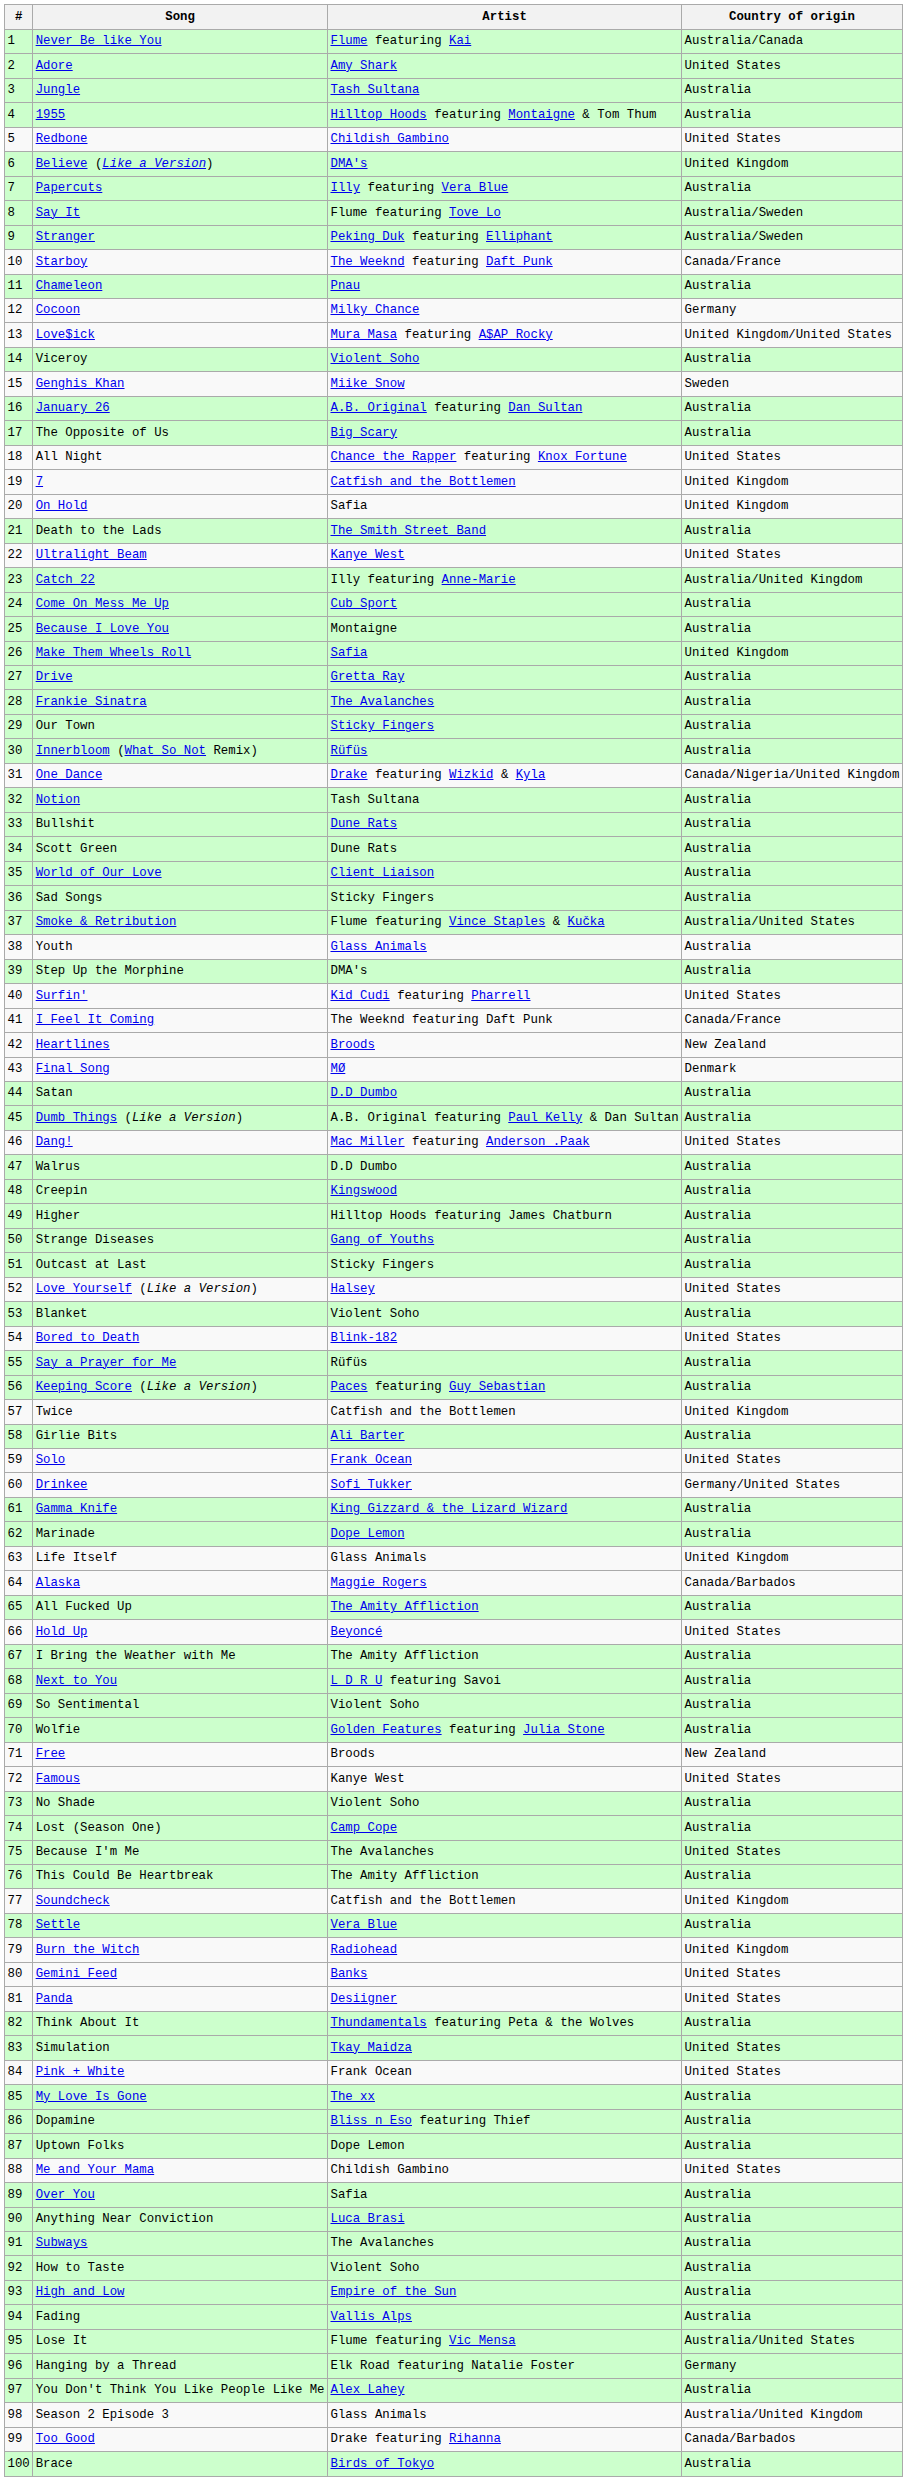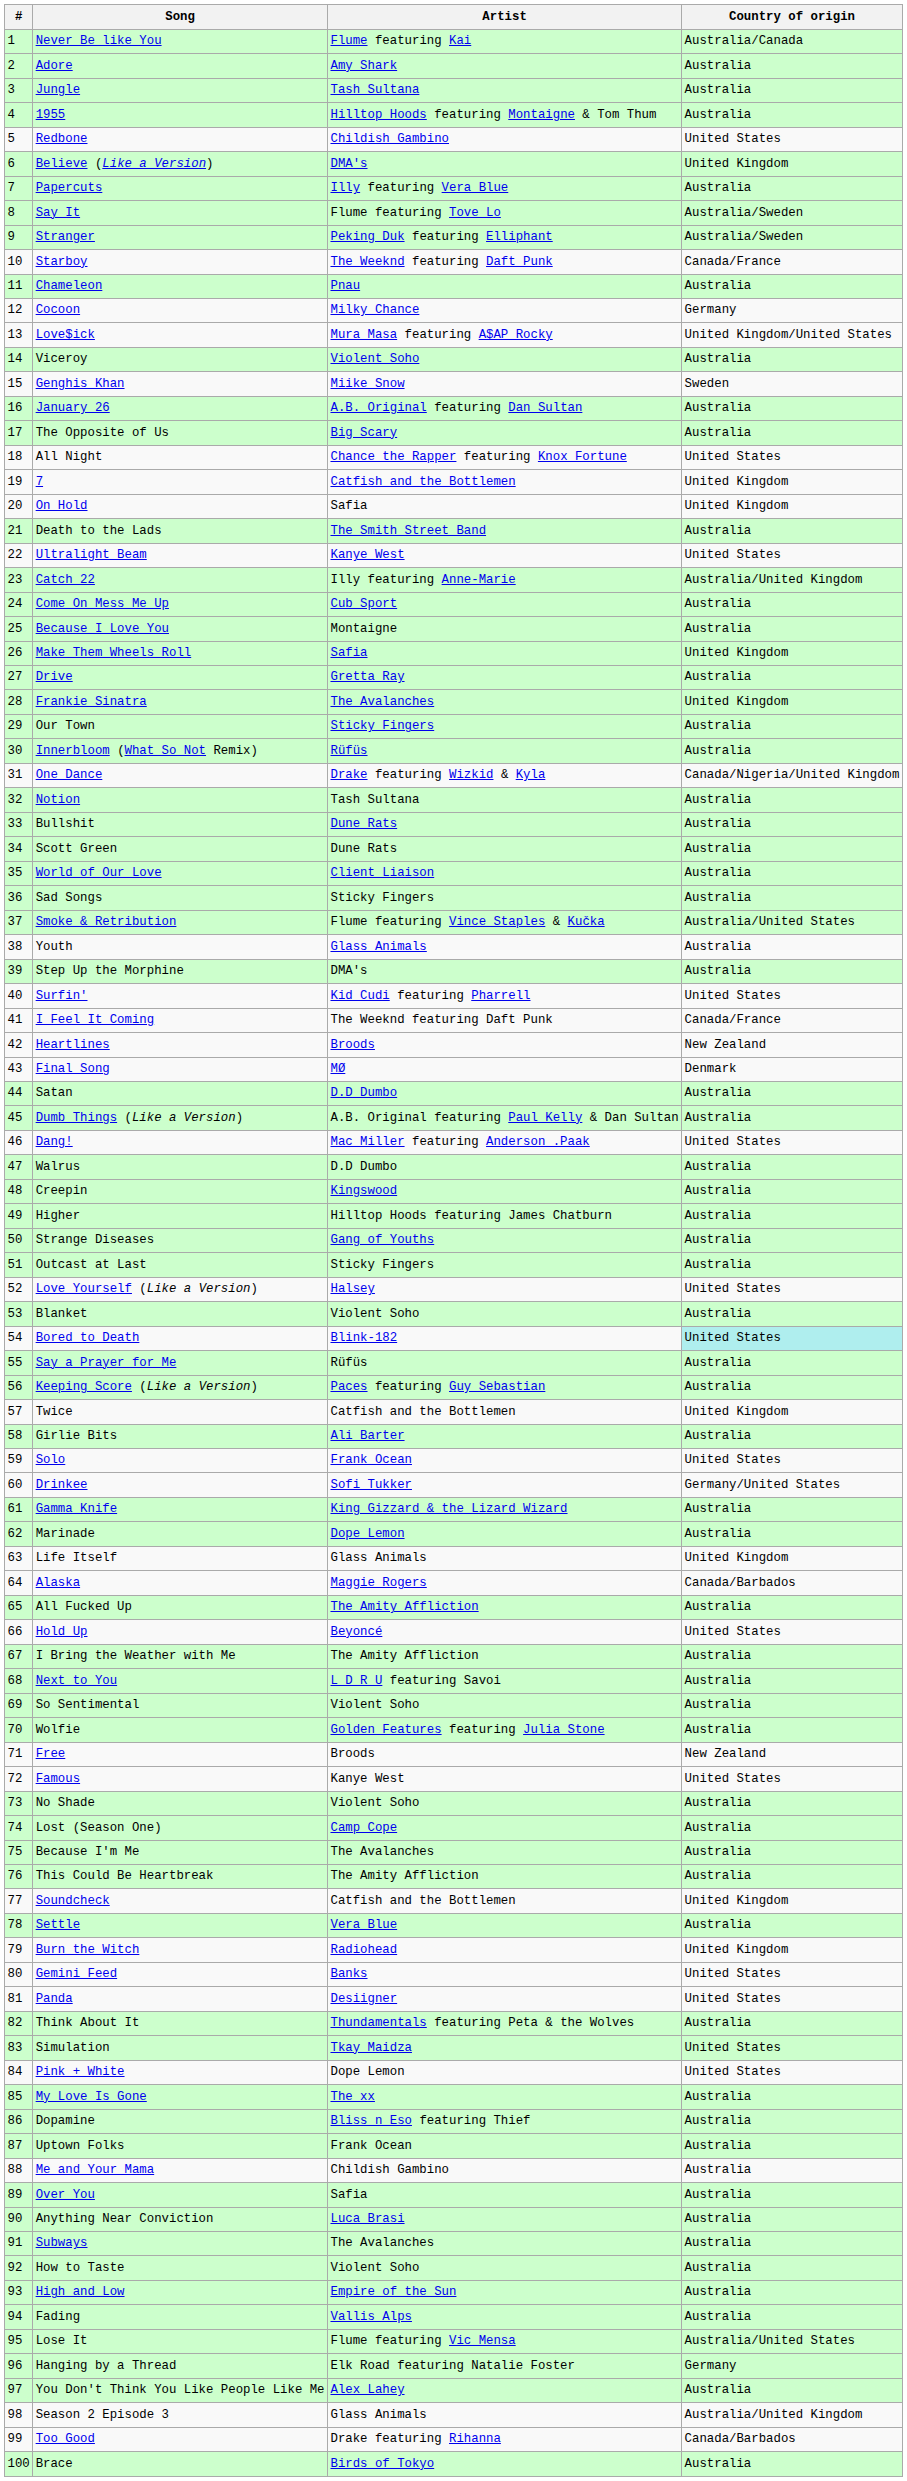 <table class="wikitable sortable" style="font-size:0.95em;line-height:1.5em;">
 <tr>
 <th>#</th>
 <th>Song</th>
 <th>Artist</th>
 <th>Country of origin</th>
 </tr>
 <tr style="background-color: #ccffcc">
 <td>1</td>
 <td><a href='#'>Never Be like You</a></td>
 <td><a href='#'>Flume</a> featuring <a href='#'>Kai</a></td>
 <td>Australia/Canada</td>
 </tr>
 <tr style="background-color: #ccffcc">
 <td>2</td>
 <td><a href='#'>Adore</a></td>
 <td><a href='#'>Amy Shark</a></td>
-<td>United States</td>
+<td>Australia</td>
 </tr>
 <tr style="background-color: #ccffcc">
 <td>3</td>
 <td><a href='#'>Jungle</a></td>
 <td><a href='#'>Tash Sultana</a></td>
 <td>Australia</td>
 </tr>
 <tr style="background-color: #ccffcc">
 <td>4</td>
 <td><a href='#'>1955</a></td>
 <td><a href='#'>Hilltop Hoods</a> featuring <a href='#'>Montaigne</a> & Tom Thum</td>
 <td>Australia</td>
 </tr>
 <tr>
 <td>5</td>
 <td><a href='#'>Redbone</a></td>
 <td><a href='#'>Childish Gambino</a></td>
 <td>United States</td>
 </tr>
 <tr style="background-color: #ccffcc">
 <td>6</td>
 <td><a href='#'>Believe</a> (<em><a href='#'>Like a Version</a></em>)</td>
 <td><a href='#'>DMA's</a></td>
 <td>United Kingdom</td>
 </tr>
 <tr style="background-color: #ccffcc">
 <td>7</td>
 <td><a href='#'>Papercuts</a></td>
 <td><a href='#'>Illy</a> featuring <a href='#'>Vera Blue</a></td>
 <td>Australia</td>
 </tr>
 <tr style="background-color: #ccffcc">
 <td>8</td>
 <td><a href='#'>Say It</a></td>
 <td>Flume featuring <a href='#'>Tove Lo</a></td>
 <td>Australia/Sweden</td>
 </tr>
 <tr style="background-color: #ccffcc">
 <td>9</td>
 <td><a href='#'>Stranger</a></td>
 <td><a href='#'>Peking Duk</a> featuring <a href='#'>Elliphant</a></td>
 <td>Australia/Sweden</td>
 </tr>
 <tr>
 <td>10</td>
 <td><a href='#'>Starboy</a></td>
 <td><a href='#'>The Weeknd</a> featuring <a href='#'>Daft Punk</a></td>
 <td>Canada/France</td>
 </tr>
 <tr style="background-color: #ccffcc">
 <td>11</td>
 <td><a href='#'>Chameleon</a></td>
 <td><a href='#'>Pnau</a></td>
 <td>Australia</td>
 </tr>
 <tr>
 <td>12</td>
 <td><a href='#'>Cocoon</a></td>
 <td><a href='#'>Milky Chance</a></td>
 <td>Germany</td>
 </tr>
 <tr>
 <td>13</td>
 <td><a href='#'>Love$ick</a></td>
 <td><a href='#'>Mura Masa</a> featuring <a href='#'>A$AP Rocky</a></td>
 <td>United Kingdom/United States</td>
 </tr>
 <tr style="background-color: #ccffcc">
 <td>14</td>
 <td>Viceroy</td>
 <td><a href='#'>Violent Soho</a></td>
 <td>Australia</td>
 </tr>
 <tr>
 <td>15</td>
 <td><a href='#'>Genghis Khan</a></td>
 <td><a href='#'>Miike Snow</a></td>
 <td>Sweden</td>
 </tr>
 <tr style="background-color: #ccffcc">
 <td>16</td>
 <td><a href='#'>January 26</a></td>
 <td><a href='#'>A.B. Original</a> featuring <a href='#'>Dan Sultan</a></td>
 <td>Australia</td>
 </tr>
 <tr style="background-color: #ccffcc">
 <td>17</td>
 <td>The Opposite of Us</td>
 <td><a href='#'>Big Scary</a></td>
 <td>Australia</td>
 </tr>
 <tr>
 <td>18</td>
 <td>All Night</td>
 <td><a href='#'>Chance the Rapper</a> featuring <a href='#'>Knox Fortune</a></td>
 <td>United States</td>
 </tr>
 <tr>
 <td>19</td>
 <td><a href='#'>7</a></td>
 <td><a href='#'>Catfish and the Bottlemen</a></td>
 <td>United Kingdom</td>
 </tr>
 <tr>
 <td>20</td>
 <td><a href='#'>On Hold</a></td>
 <td>Safia</td>
 <td>United Kingdom</td>
 </tr>
 <tr style="background-color: #ccffcc">
 <td>21</td>
 <td>Death to the Lads</td>
 <td><a href='#'>The Smith Street Band</a></td>
 <td>Australia</td>
 </tr>
 <tr>
 <td>22</td>
 <td><a href='#'>Ultralight Beam</a></td>
 <td><a href='#'>Kanye West</a></td>
 <td>United States</td>
 </tr>
 <tr style="background-color: #ccffcc">
 <td>23</td>
 <td><a href='#'>Catch 22</a></td>
 <td>Illy featuring <a href='#'>Anne-Marie</a></td>
 <td>Australia/United Kingdom</td>
 </tr>
 <tr style="background-color: #ccffcc">
 <td>24</td>
 <td><a href='#'>Come On Mess Me Up</a></td>
 <td><a href='#'>Cub Sport</a></td>
 <td>Australia</td>
 </tr>
 <tr style="background-color: #ccffcc">
 <td>25</td>
 <td><a href='#'>Because I Love You</a></td>
 <td>Montaigne</td>
 <td>Australia</td>
 </tr>
 <tr style="background-color: #ccffcc">
 <td>26</td>
 <td><a href='#'>Make Them Wheels Roll</a></td>
 <td><a href='#'>Safia</a></td>
 <td>United Kingdom</td>
 </tr>
 <tr style="background-color: #ccffcc">
 <td>27</td>
 <td><a href='#'>Drive</a></td>
 <td><a href='#'>Gretta Ray</a></td>
 <td>Australia</td>
 </tr>
 <tr style="background-color: #ccffcc">
 <td>28</td>
 <td><a href='#'>Frankie Sinatra</a></td>
 <td><a href='#'>The Avalanches</a></td>
-<td>Australia</td>
+<td>United Kingdom</td>
 </tr>
 <tr style="background-color: #ccffcc">
 <td>29</td>
 <td>Our Town</td>
 <td><a href='#'>Sticky Fingers</a></td>
 <td>Australia</td>
 </tr>
 <tr style="background-color: #ccffcc">
 <td>30</td>
 <td><a href='#'>Innerbloom</a> (<a href='#'>What So Not</a> Remix)</td>
 <td><a href='#'>Rüfüs</a></td>
 <td>Australia</td>
 </tr>
 <tr>
 <td>31</td>
 <td><a href='#'>One Dance</a></td>
 <td><a href='#'>Drake</a> featuring <a href='#'>Wizkid</a> & <a href='#'>Kyla</a></td>
 <td>Canada/Nigeria/United Kingdom</td>
 </tr>
 <tr style="background-color: #ccffcc">
 <td>32</td>
 <td><a href='#'>Notion</a></td>
 <td>Tash Sultana</td>
 <td>Australia</td>
 </tr>
 <tr style="background-color: #ccffcc">
 <td>33</td>
 <td>Bullshit</td>
 <td><a href='#'>Dune Rats</a></td>
 <td>Australia</td>
 </tr>
 <tr style="background-color: #ccffcc">
 <td>34</td>
 <td>Scott Green</td>
 <td>Dune Rats</td>
 <td>Australia</td>
 </tr>
 <tr style="background-color: #ccffcc">
 <td>35</td>
 <td><a href='#'>World of Our Love</a></td>
 <td><a href='#'>Client Liaison</a></td>
 <td>Australia</td>
 </tr>
 <tr style="background-color: #ccffcc">
 <td>36</td>
 <td>Sad Songs</td>
 <td>Sticky Fingers</td>
 <td>Australia</td>
 </tr>
 <tr style="background-color: #ccffcc">
 <td>37</td>
 <td><a href='#'>Smoke & Retribution</a></td>
 <td>Flume featuring <a href='#'>Vince Staples</a> & <a href='#'>Kučka</a></td>
 <td>Australia/United States</td>
 </tr>
 <tr>
 <td>38</td>
 <td>Youth</td>
 <td><a href='#'>Glass Animals</a></td>
 <td>Australia</td>
 </tr>
 <tr style="background-color: #ccffcc">
 <td>39</td>
 <td>Step Up the Morphine</td>
 <td>DMA's</td>
 <td>Australia</td>
 </tr>
 <tr>
 <td>40</td>
 <td><a href='#'>Surfin'</a></td>
 <td><a href='#'>Kid Cudi</a> featuring <a href='#'>Pharrell</a></td>
 <td>United States</td>
 </tr>
 <tr>
 <td>41</td>
 <td><a href='#'>I Feel It Coming</a></td>
 <td>The Weeknd featuring Daft Punk</td>
 <td>Canada/France</td>
 </tr>
 <tr>
 <td>42</td>
 <td><a href='#'>Heartlines</a></td>
 <td><a href='#'>Broods</a></td>
 <td>New Zealand</td>
 </tr>
 <tr>
 <td>43</td>
 <td><a href='#'>Final Song</a></td>
 <td><a href='#'>MØ</a></td>
 <td>Denmark</td>
 </tr>
 <tr style="background-color: #ccffcc">
 <td>44</td>
 <td>Satan</td>
 <td><a href='#'>D.D Dumbo</a></td>
 <td>Australia</td>
 </tr>
 <tr style="background-color: #ccffcc">
 <td>45</td>
 <td><a href='#'>Dumb Things</a> (<em>Like a Version</em>)</td>
 <td>A.B. Original featuring <a href='#'>Paul Kelly</a> & Dan Sultan</td>
 <td>Australia</td>
 </tr>
 <tr>
 <td>46</td>
 <td><a href='#'>Dang!</a></td>
 <td><a href='#'>Mac Miller</a> featuring <a href='#'>Anderson .Paak</a></td>
 <td>United States</td>
 </tr>
 <tr style="background-color: #ccffcc">
 <td>47</td>
 <td>Walrus</td>
 <td>D.D Dumbo</td>
 <td>Australia</td>
 </tr>
 <tr style="background-color: #ccffcc">
 <td>48</td>
 <td>Creepin</td>
 <td><a href='#'>Kingswood</a></td>
 <td>Australia</td>
 </tr>
 <tr style="background-color: #ccffcc">
 <td>49</td>
 <td>Higher</td>
 <td>Hilltop Hoods featuring James Chatburn</td>
 <td>Australia</td>
 </tr>
 <tr style="background-color: #ccffcc">
 <td>50</td>
 <td>Strange Diseases</td>
 <td><a href='#'>Gang of Youths</a></td>
 <td>Australia</td>
 </tr>
 <tr style="background-color: #ccffcc">
 <td>51</td>
 <td>Outcast at Last</td>
 <td>Sticky Fingers</td>
 <td>Australia</td>
 </tr>
 <tr>
 <td>52</td>
 <td><a href='#'>Love Yourself</a> (<em>Like a Version</em>)</td>
 <td><a href='#'>Halsey</a></td>
 <td>United States</td>
 </tr>
 <tr style="background-color: #ccffcc">
 <td>53</td>
 <td>Blanket</td>
 <td>Violent Soho</td>
 <td>Australia</td>
 </tr>
 <tr>
 <td>54</td>
 <td><a href='#'>Bored to Death</a></td>
 <td><a href='#'>Blink-182</a></td>
-<td>United States</td>
+<td style="background: paleturquoise;">United States</td>
 </tr>
 <tr style="background-color: #ccffcc">
 <td>55</td>
 <td><a href='#'>Say a Prayer for Me</a></td>
 <td>Rüfüs</td>
 <td>Australia</td>
 </tr>
 <tr style="background-color: #ccffcc">
 <td>56</td>
 <td><a href='#'>Keeping Score</a> (<em>Like a Version</em>)</td>
 <td><a href='#'>Paces</a> featuring <a href='#'>Guy Sebastian</a></td>
 <td>Australia</td>
 </tr>
 <tr>
 <td>57</td>
 <td>Twice</td>
 <td>Catfish and the Bottlemen</td>
 <td>United Kingdom</td>
 </tr>
 <tr style="background-color: #ccffcc">
 <td>58</td>
 <td>Girlie Bits</td>
 <td><a href='#'>Ali Barter</a></td>
 <td>Australia</td>
 </tr>
 <tr>
 <td>59</td>
 <td><a href='#'>Solo</a></td>
 <td><a href='#'>Frank Ocean</a></td>
 <td>United States</td>
 </tr>
 <tr>
 <td>60</td>
 <td><a href='#'>Drinkee</a></td>
 <td><a href='#'>Sofi Tukker</a></td>
 <td>Germany/United States</td>
 </tr>
 <tr style="background-color: #ccffcc">
 <td>61</td>
 <td><a href='#'>Gamma Knife</a></td>
 <td><a href='#'>King Gizzard & the Lizard Wizard</a></td>
 <td>Australia</td>
 </tr>
 <tr style="background-color: #ccffcc">
 <td>62</td>
 <td>Marinade</td>
 <td><a href='#'>Dope Lemon</a></td>
 <td>Australia</td>
 </tr>
 <tr>
 <td>63</td>
 <td>Life Itself</td>
 <td>Glass Animals</td>
 <td>United Kingdom</td>
 </tr>
 <tr>
 <td>64</td>
 <td><a href='#'>Alaska</a></td>
 <td><a href='#'>Maggie Rogers</a></td>
 <td>Canada/Barbados</td>
 </tr>
 <tr style="background-color: #ccffcc">
 <td>65</td>
 <td>All Fucked Up</td>
 <td><a href='#'>The Amity Affliction</a></td>
 <td>Australia</td>
 </tr>
 <tr>
 <td>66</td>
 <td><a href='#'>Hold Up</a></td>
 <td><a href='#'>Beyoncé</a></td>
 <td>United States</td>
 </tr>
 <tr style="background-color: #ccffcc">
 <td>67</td>
 <td>I Bring the Weather with Me</td>
 <td>The Amity Affliction</td>
 <td>Australia</td>
 </tr>
 <tr style="background-color: #ccffcc">
 <td>68</td>
 <td><a href='#'>Next to You</a></td>
 <td><a href='#'>L D R U</a> featuring Savoi</td>
 <td>Australia</td>
 </tr>
 <tr style="background-color: #ccffcc">
 <td>69</td>
 <td>So Sentimental</td>
 <td>Violent Soho</td>
 <td>Australia</td>
 </tr>
 <tr style="background-color: #ccffcc">
 <td>70</td>
 <td>Wolfie</td>
 <td><a href='#'>Golden Features</a> featuring <a href='#'>Julia Stone</a></td>
 <td>Australia</td>
 </tr>
 <tr>
 <td>71</td>
 <td><a href='#'>Free</a></td>
 <td>Broods</td>
 <td>New Zealand</td>
 </tr>
 <tr>
 <td>72</td>
 <td><a href='#'>Famous</a></td>
 <td>Kanye West</td>
 <td>United States</td>
 </tr>
 <tr style="background-color: #ccffcc">
 <td>73</td>
 <td>No Shade</td>
 <td>Violent Soho</td>
 <td>Australia</td>
 </tr>
 <tr style="background-color: #ccffcc">
 <td>74</td>
 <td>Lost (Season One)</td>
 <td><a href='#'>Camp Cope</a></td>
 <td>Australia</td>
 </tr>
 <tr style="background-color: #ccffcc">
 <td>75</td>
 <td>Because I'm Me</td>
 <td>The Avalanches</td>
-<td>United States</td>
+<td>Australia</td>
 </tr>
 <tr style="background-color: #ccffcc">
 <td>76</td>
 <td>This Could Be Heartbreak</td>
 <td>The Amity Affliction</td>
 <td>Australia</td>
 </tr>
 <tr>
 <td>77</td>
 <td><a href='#'>Soundcheck</a></td>
 <td>Catfish and the Bottlemen</td>
 <td>United Kingdom</td>
 </tr>
 <tr style="background-color: #ccffcc">
 <td>78</td>
 <td><a href='#'>Settle</a></td>
 <td><a href='#'>Vera Blue</a></td>
 <td>Australia</td>
 </tr>
 <tr>
 <td>79</td>
 <td><a href='#'>Burn the Witch</a></td>
 <td><a href='#'>Radiohead</a></td>
 <td>United Kingdom</td>
 </tr>
 <tr>
 <td>80</td>
 <td><a href='#'>Gemini Feed</a></td>
 <td><a href='#'>Banks</a></td>
 <td>United States</td>
 </tr>
 <tr>
 <td>81</td>
 <td><a href='#'>Panda</a></td>
 <td><a href='#'>Desiigner</a></td>
 <td>United States</td>
 </tr>
 <tr style="background-color: #ccffcc">
 <td>82</td>
 <td>Think About It</td>
 <td><a href='#'>Thundamentals</a> featuring Peta & the Wolves</td>
 <td>Australia</td>
 </tr>
 <tr style="background-color: #ccffcc">
 <td>83</td>
 <td>Simulation</td>
 <td><a href='#'>Tkay Maidza</a></td>
 <td>United States</td>
 </tr>
 <tr>
 <td>84</td>
 <td><a href='#'>Pink + White</a></td>
-<td>Frank Ocean</td>
+<td>Dope Lemon</td>
 <td>United States</td>
 </tr>
 <tr style="background-color: #ccffcc">
 <td>85</td>
 <td><a href='#'>My Love Is Gone</a></td>
 <td><a href='#'>The xx</a></td>
 <td>Australia</td>
 </tr>
 <tr style="background-color: #ccffcc">
 <td>86</td>
 <td>Dopamine</td>
 <td><a href='#'>Bliss n Eso</a> featuring Thief</td>
 <td>Australia</td>
 </tr>
 <tr style="background-color: #ccffcc">
 <td>87</td>
 <td>Uptown Folks</td>
-<td>Dope Lemon</td>
+<td>Frank Ocean</td>
 <td>Australia</td>
 </tr>
 <tr>
 <td>88</td>
 <td><a href='#'>Me and Your Mama</a></td>
 <td>Childish Gambino</td>
-<td>United States</td>
+<td>Australia</td>
 </tr>
 <tr style="background-color: #ccffcc">
 <td>89</td>
 <td><a href='#'>Over You</a></td>
 <td>Safia</td>
 <td>Australia</td>
 </tr>
 <tr style="background-color: #ccffcc">
 <td>90</td>
 <td>Anything Near Conviction</td>
 <td><a href='#'>Luca Brasi</a></td>
 <td>Australia</td>
 </tr>
 <tr style="background-color: #ccffcc">
 <td>91</td>
 <td><a href='#'>Subways</a></td>
 <td>The Avalanches</td>
 <td>Australia</td>
 </tr>
 <tr style="background-color: #ccffcc">
 <td>92</td>
 <td>How to Taste</td>
 <td>Violent Soho</td>
 <td>Australia</td>
 </tr>
 <tr style="background-color: #ccffcc">
 <td>93</td>
 <td><a href='#'>High and Low</a></td>
 <td><a href='#'>Empire of the Sun</a></td>
 <td>Australia</td>
 </tr>
 <tr style="background-color: #ccffcc">
 <td>94</td>
 <td>Fading</td>
 <td><a href='#'>Vallis Alps</a></td>
 <td>Australia</td>
 </tr>
 <tr style="background-color: #ccffcc">
 <td>95</td>
 <td>Lose It</td>
 <td>Flume featuring <a href='#'>Vic Mensa</a></td>
 <td>Australia/United States</td>
 </tr>
 <tr style="background-color: #ccffcc">
 <td>96</td>
 <td>Hanging by a Thread</td>
 <td>Elk Road featuring Natalie Foster</td>
 <td>Germany</td>
 </tr>
 <tr style="background-color: #ccffcc">
 <td>97</td>
 <td>You Don't Think You Like People Like Me</td>
 <td><a href='#'>Alex Lahey</a></td>
 <td>Australia</td>
 </tr>
 <tr>
 <td>98</td>
 <td>Season 2 Episode 3</td>
 <td>Glass Animals</td>
 <td>Australia/United Kingdom</td>
 </tr>
 <tr>
 <td>99</td>
 <td><a href='#'>Too Good</a></td>
 <td>Drake featuring <a href='#'>Rihanna</a></td>
 <td>Canada/Barbados</td>
 </tr>
 <tr style="background-color: #ccffcc">
 <td>100</td>
 <td>Brace</td>
 <td><a href='#'>Birds of Tokyo</a></td>
 <td>Australia</td>
 </tr>
 </table>
